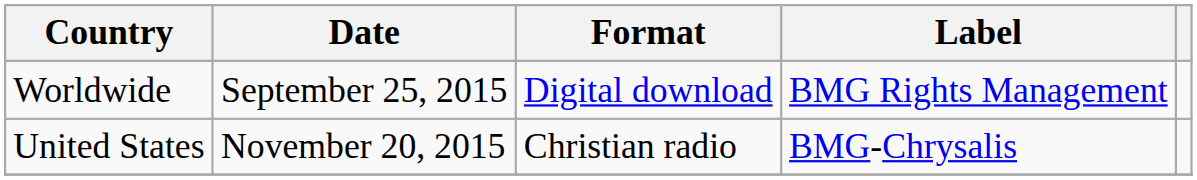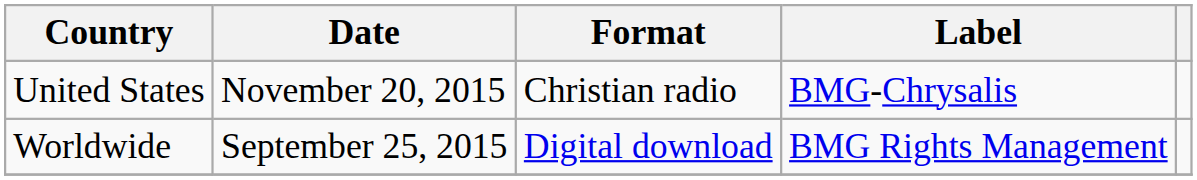 <table class="wikitable">
 <tr>
 <th>Country</th>
 <th>Date</th>
 <th>Format</th>
 <th>Label</th>
 <th></th>
 </tr>
 <tr>
+<td>United States</td>
+<td>November 20, 2015</td>
+<td>Christian radio</td>
+<td><a href='#'>BMG</a>-<a href='#'>Chrysalis</a></td>
+<td></td>
+</tr>
+<tr>
 <td>Worldwide</td>
 <td>September 25, 2015</td>
 <td><a href='#'>Digital download</a></td>
 <td><a href='#'>BMG Rights Management</a></td>
 <td></td>
 </tr>
 <tr>
-<td>United States</td>
-<td>November 20, 2015</td>
-<td>Christian radio</td>
-<td><a href='#'>BMG</a>-<a href='#'>Chrysalis</a></td>
-<td></td>
-</tr>
-<tr>
 </tr>
 </table>
